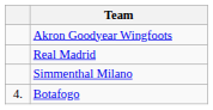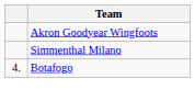 <table class="wikitable" style="text-align:center">
 <tr>
 <th width=25></th>
 <th width=220>Team</th>
 </tr>
 <tr>
 <td></td>
 <td align=left> <a href='#'>Akron Goodyear Wingfoots</a></td>
 </tr>
 <tr>
 <td></td>
-<td align=left> <a href='#'>Real Madrid</a></td>
-</tr>
-<tr>
-<td></td>
 <td align=left> <a href='#'>Simmenthal Milano</a></td>
 </tr>
 <tr>
 <td>4.</td>
 <td align=left> <a href='#'>Botafogo</a></td>
 </tr>
 </table>
